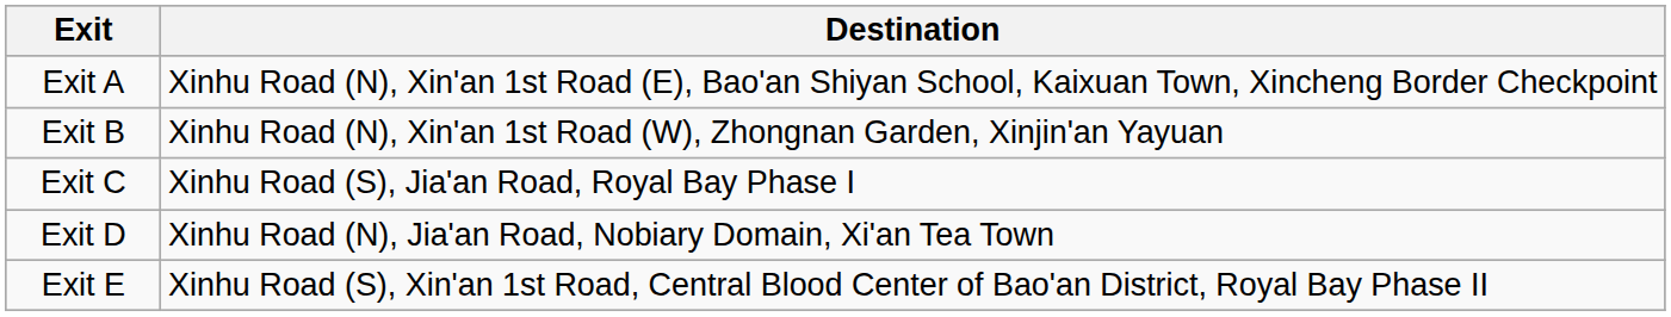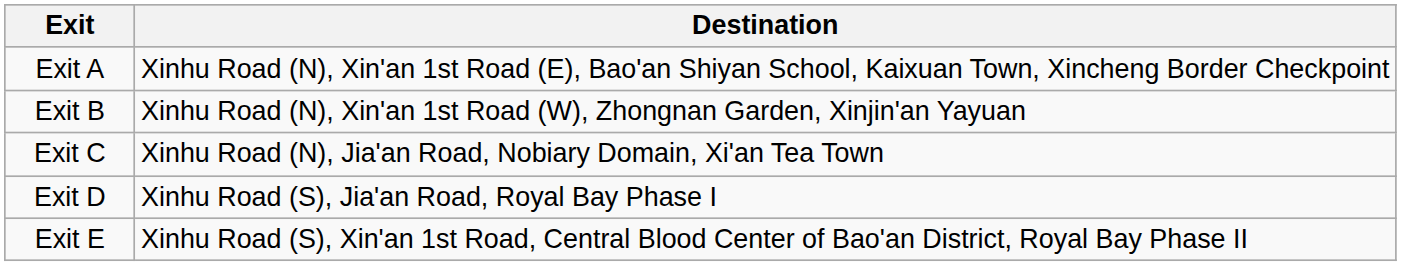 <table class="wikitable">
 <tr>
 <th style="width:70px">Exit</th>
 <th>Destination</th>
 </tr>
 <tr>
 <td align="center">Exit A</td>
 <td>Xinhu Road (N), Xin'an 1st Road (E), Bao'an Shiyan School, Kaixuan Town, Xincheng Border Checkpoint</td>
 </tr>
 <tr>
 <td align="center">Exit B</td>
 <td>Xinhu Road (N), Xin'an 1st Road (W), Zhongnan Garden, Xinjin'an Yayuan</td>
 </tr>
 <tr>
 <td align="center">Exit C</td>
-<td>Xinhu Road (S), Jia'an Road, Royal Bay Phase I</td>
+<td>Xinhu Road (N), Jia'an Road, Nobiary Domain, Xi'an Tea Town</td>
 </tr>
 <tr>
 <td align="center">Exit D</td>
-<td>Xinhu Road (N), Jia'an Road, Nobiary Domain, Xi'an Tea Town</td>
+<td>Xinhu Road (S), Jia'an Road, Royal Bay Phase I</td>
 </tr>
 <tr>
 <td align="center">Exit E</td>
 <td>Xinhu Road (S), Xin'an 1st Road, Central Blood Center of Bao'an District, Royal Bay Phase II</td>
 </tr>
 </table>
